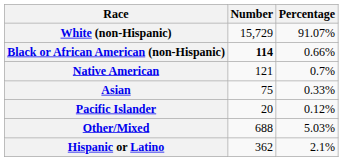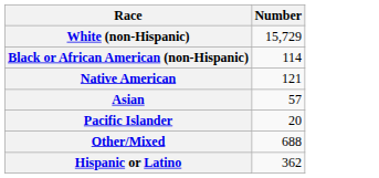 <table class="wikitable" style="text-align:right">
 <tr>
 <th scope="col">Race</th>
 <th scope="col">Number</th>
-<th scope="col">Percentage</th>
 </tr>
 <tr>
 <th scope="row"><a href='#'>White</a> (non-Hispanic)</th>
 <td>15,729</td>
-<td>91.07%</td>
 </tr>
 <tr>
 <th scope="row"><a href='#'>Black or African American</a> (non-Hispanic)</th>
-<td><strong>114</strong></td>
-<td>0.66%</td>
+<td>114</td>
 </tr>
 <tr>
 <th scope="row"><a href='#'>Native American</a></th>
 <td>121</td>
-<td>0.7%</td>
 </tr>
 <tr>
 <th scope="row"><a href='#'>Asian</a></th>
-<td>75</td>
-<td>0.33%</td>
+<td>57</td>
 </tr>
 <tr>
 <th scope="row"><a href='#'>Pacific Islander</a></th>
 <td>20</td>
-<td>0.12%</td>
 </tr>
 <tr>
 <th scope="row"><a href='#'>Other/Mixed</a></th>
 <td>688</td>
-<td>5.03%</td>
 </tr>
 <tr>
 <th scope="row"><a href='#'>Hispanic</a> or <a href='#'>Latino</a></th>
 <td>362</td>
-<td>2.1%</td>
 </tr>
 </table>
